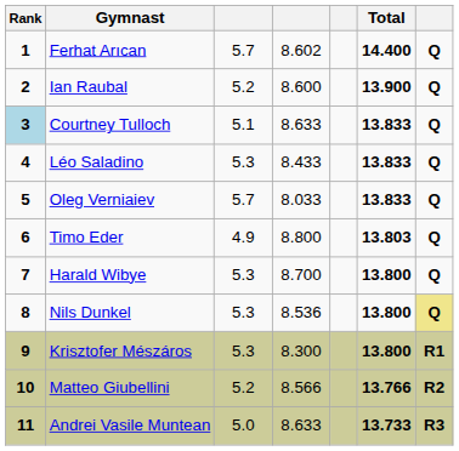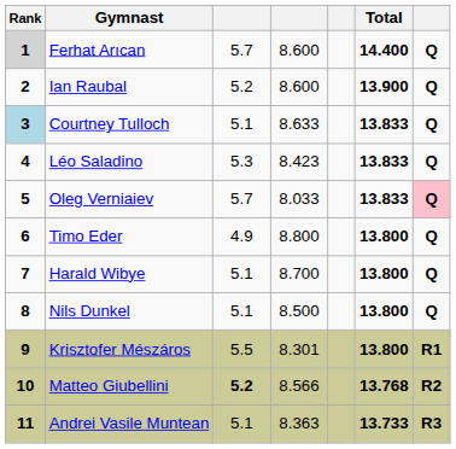 <table style="text-align:center;" class="wikitable sortable">
 <tr>
 <th scope="col" style="width:15px;"><small>Rank</small></th>
 <th scope="col" style="width:160px;">Gymnast</th>
 <th scope="col" style="width:50px;"><small></small></th>
 <th scope="col" style="width:50px;"><small></small></th>
 <th scope="col" style="width:20px;"><small></small></th>
 <th scope="col" style="width:50px;">Total</th>
 <th scope="col" style="width:30px;"><small></small></th>
 </tr>
 <tr>
-<td scope="row" style="text-align:center"><strong>1</strong></td>
+<td scope="row" style="background: lightgrey; text-align:center"><strong>1</strong></td>
 <td style="height:30px; text-align:left;"> <a href='#'>Ferhat Arıcan</a></td>
 <td>5.7</td>
-<td>8.602</td>
+<td>8.600</td>
 <td></td>
 <td><strong>14.400</strong></td>
 <td><strong>Q</strong></td>
 </tr>
 <tr>
 <td scope="row" style="text-align:center"><strong>2</strong></td>
 <td style="height:30px; text-align:left;"> <a href='#'>Ian Raubal</a></td>
 <td>5.2</td>
 <td>8.600</td>
 <td></td>
 <td><strong>13.900</strong></td>
 <td><strong>Q</strong></td>
 </tr>
 <tr>
 <td scope="row" style="background: lightblue; text-align:center"><strong>3</strong></td>
 <td style="height:30px; text-align:left;"> <a href='#'>Courtney Tulloch</a></td>
 <td>5.1</td>
 <td>8.633</td>
 <td></td>
 <td><strong>13.833</strong></td>
 <td><strong>Q</strong></td>
 </tr>
 <tr>
 <td scope="row" style="text-align:center"><strong>4</strong></td>
 <td style="height:30px; text-align:left;"> <a href='#'>Léo Saladino</a></td>
 <td>5.3</td>
-<td>8.433</td>
+<td>8.423</td>
 <td></td>
 <td><strong>13.833</strong></td>
 <td><strong>Q</strong></td>
 </tr>
 <tr>
 <td scope="row" style="text-align:center"><strong>5</strong></td>
 <td style="height:30px; text-align:left;"> <a href='#'>Oleg Verniaiev</a></td>
 <td>5.7</td>
 <td>8.033</td>
 <td></td>
 <td><strong>13.833</strong></td>
-<td><strong>Q</strong></td>
+<td style="background: pink;"><strong>Q</strong></td>
 </tr>
 <tr>
 <td scope="row" style="text-align:center"><strong>6</strong></td>
 <td style="height:30px; text-align:left;"> <a href='#'>Timo Eder</a></td>
 <td>4.9</td>
 <td>8.800</td>
 <td></td>
-<td><strong>13.803</strong></td>
+<td><strong>13.800</strong></td>
 <td><strong>Q</strong></td>
 </tr>
 <tr>
 <td scope="row" style="text-align:center"><strong>7</strong></td>
 <td style="height:30px; text-align:left;"> <a href='#'>Harald Wibye</a></td>
-<td>5.3</td>
+<td>5.1</td>
 <td>8.700</td>
 <td></td>
 <td><strong>13.800</strong></td>
 <td><strong>Q</strong></td>
 </tr>
 <tr>
 <td scope="row" style="text-align:center"><strong>8</strong></td>
 <td style="height:30px; text-align:left;"> <a href='#'>Nils Dunkel</a></td>
-<td>5.3</td>
-<td>8.536</td>
+<td>5.1</td>
+<td>8.500</td>
 <td></td>
 <td><strong>13.800</strong></td>
-<td style="background: khaki;"><strong>Q</strong></td>
+<td><strong>Q</strong></td>
 </tr>
 <tr style="background:#cccc99;">
 <td scope="row" style="text-align:center"><strong>9</strong></td>
 <td style="height:30px; text-align:left;"> <a href='#'>Krisztofer Mészáros</a></td>
-<td>5.3</td>
-<td>8.300</td>
+<td>5.5</td>
+<td>8.301</td>
 <td></td>
 <td><strong>13.800</strong></td>
 <td><strong>R1</strong></td>
 </tr>
 <tr style="background:#cccc99;">
 <td scope="row" style="text-align:center"><strong>10</strong></td>
 <td style="height:30px; text-align:left;"> <a href='#'>Matteo Giubellini</a></td>
-<td>5.2</td>
+<td><strong>5.2</strong></td>
 <td>8.566</td>
 <td></td>
-<td><strong>13.766</strong></td>
+<td><strong>13.768</strong></td>
 <td><strong>R2</strong></td>
 </tr>
 <tr style="background:#cccc99;">
 <td scope="row" style="text-align:center"><strong>11</strong></td>
 <td style="height:30px; text-align:left;"> <a href='#'>Andrei Vasile Muntean</a></td>
-<td>5.0</td>
-<td>8.633</td>
+<td>5.1</td>
+<td>8.363</td>
 <td></td>
 <td><strong>13.733</strong></td>
 <td><strong>R3</strong></td>
 </tr>
 </table>
